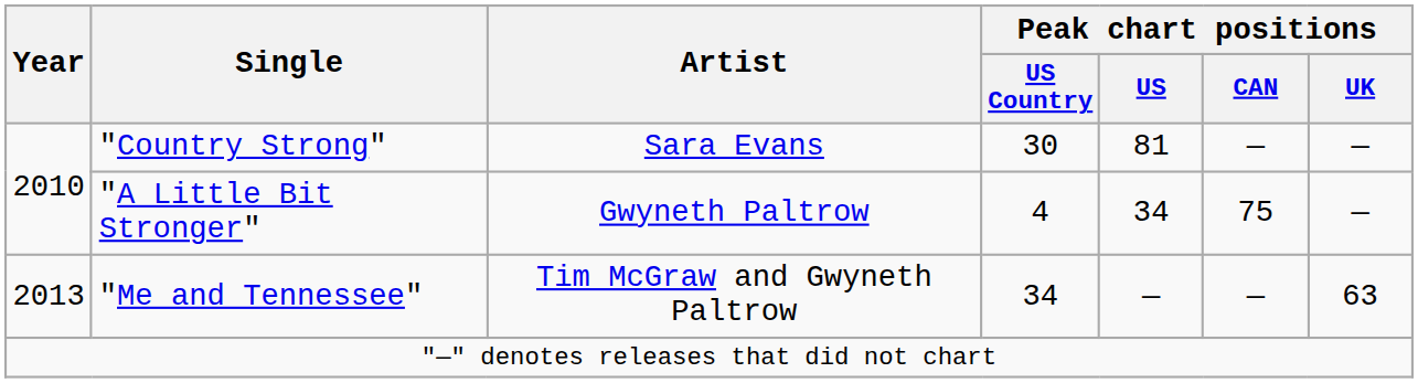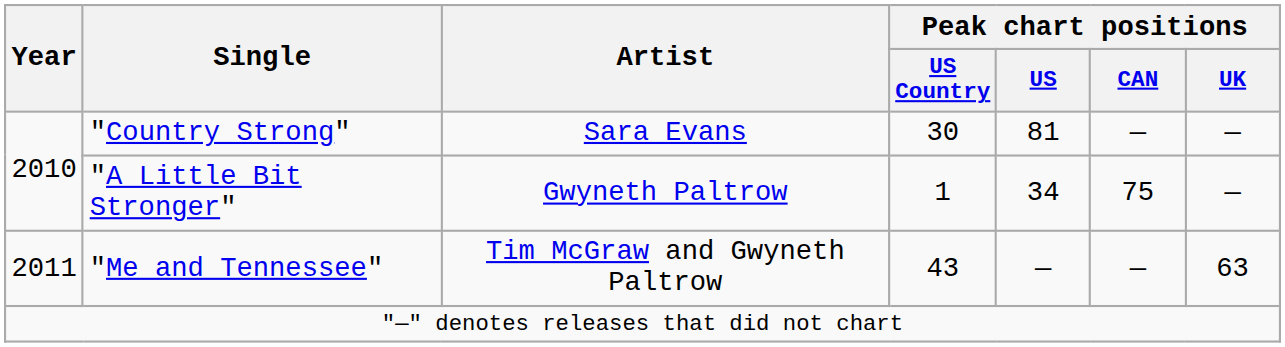 <table class="wikitable" style="text-align:center;">
 <tr>
 <th rowspan="2">Year</th>
 <th rowspan="2">Single</th>
 <th rowspan="2">Artist</th>
 <th colspan="4">Peak chart positions</th>
 </tr>
 <tr style="font-size:smaller;">
 <th style="width:40px;"><a href='#'>US Country</a></th>
 <th style="width:40px;"><a href='#'>US</a></th>
 <th style="width:40px;"><a href='#'>CAN</a></th>
 <th style="width:40px;"><a href='#'>UK</a></th>
 </tr>
 <tr>
 <td rowspan="2">2010</td>
 <td style="text-align:left;">"<a href='#'>Country Strong</a>"</td>
 <td><a href='#'>Sara Evans</a></td>
 <td>30</td>
 <td>81</td>
 <td>—</td>
 <td>—</td>
 </tr>
 <tr>
 <td style="text-align:left;">"<a href='#'>A Little Bit Stronger</a>"</td>
 <td><a href='#'>Gwyneth Paltrow</a></td>
-<td>4</td>
+<td>1</td>
 <td>34</td>
 <td>75</td>
 <td>—</td>
 </tr>
 <tr>
-<td>2013</td>
+<td>2011</td>
 <td style="text-align:left;">"<a href='#'>Me and Tennessee</a>"</td>
 <td><a href='#'>Tim McGraw</a> and Gwyneth Paltrow</td>
-<td>34</td>
+<td>43</td>
 <td>—</td>
 <td>—</td>
 <td>63</td>
 </tr>
 <tr>
 <td colspan="7" style="font-size:8pt">"—" denotes releases that did not chart</td>
 </tr>
 </table>
